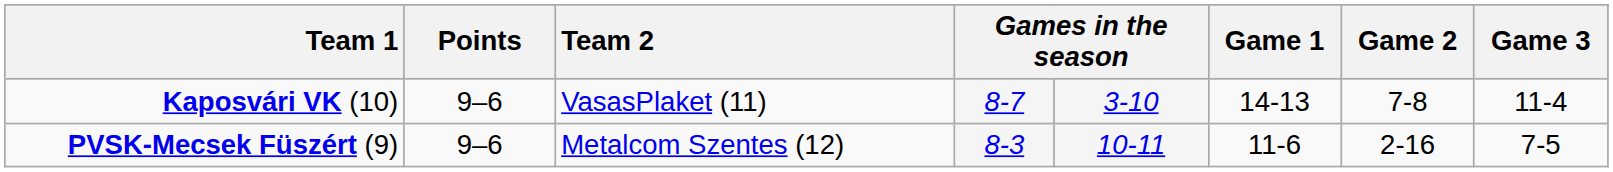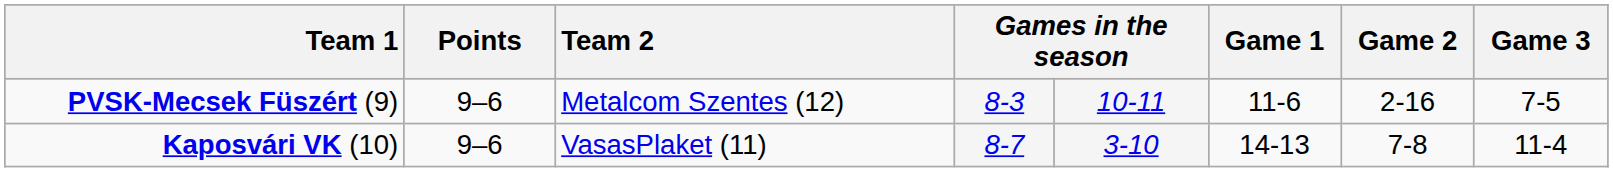 <table class=wikitable style="text-align:center">
 <tr>
 <th style="width:225px; text-align:right;">Team 1</th>
 <th style="width:80px;">Points</th>
 <th style="width:225px; text-align:left;">Team 2</th>
 <th colspan=2; style="width:140px;"><em>Games in the season</em></th>
 <th style="width:70px;">Game 1</th>
 <th style="width:70px;">Game 2</th>
 <th style="width:70px;">Game 3</th>
 </tr>
 <tr>
+<td style="text-align:right;"> <strong><a href='#'>PVSK-Mecsek Füszért</a></strong> (9)</td>
+<td>9–6</td>
+<td style="text-align:left;"> <a href='#'>Metalcom Szentes</a> (12)</td>
+<td bgcolor=#f5f5f5><em><a href='#'>8-3</a></em></td>
+<td bgcolor=#f5f5f5><em><a href='#'>10-11</a></em></td>
+<td>11-6</td>
+<td>2-16</td>
+<td>7-5</td>
+</tr>
+<tr>
 <td style="text-align:right;"> <strong><a href='#'>Kaposvári VK</a></strong> (10)</td>
 <td>9–6</td>
 <td style="text-align:left;"> <a href='#'>VasasPlaket</a> (11)</td>
 <td bgcolor=#f5f5f5><em><a href='#'>8-7</a></em></td>
 <td bgcolor=#f5f5f5><em><a href='#'>3-10</a></em></td>
 <td>14-13</td>
 <td>7-8</td>
 <td>11-4</td>
 </tr>
-<tr>
-<td style="text-align:right;"> <strong><a href='#'>PVSK-Mecsek Füszért</a></strong> (9)</td>
-<td>9–6</td>
-<td style="text-align:left;"> <a href='#'>Metalcom Szentes</a> (12)</td>
-<td bgcolor=#f5f5f5><em><a href='#'>8-3</a></em></td>
-<td bgcolor=#f5f5f5><em><a href='#'>10-11</a></em></td>
-<td>11-6</td>
-<td>2-16</td>
-<td>7-5</td>
-</tr>
 </table>
